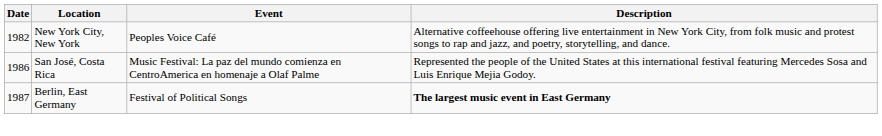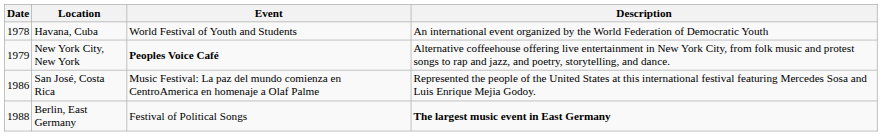 <table class="wikitable">
 <tr>
 <th>Date</th>
 <th>Location</th>
 <th>Event</th>
 <th>Description</th>
 </tr>
 <tr>
-<td>1982</td>
+<td>1978</td>
+<td>Havana, Cuba</td>
+<td>World Festival of Youth and Students</td>
+<td>An international event organized by the World Federation of Democratic Youth</td>
+</tr>
+<tr>
+<td>1979</td>
 <td>New York City, New York</td>
-<td>Peoples Voice Café</td>
+<td><strong>Peoples Voice Café</strong></td>
 <td>Alternative coffeehouse offering live entertainment in New York City, from folk music and protest songs to rap and jazz, and poetry, storytelling, and dance.</td>
 </tr>
 <tr>
 <td>1986</td>
 <td>San José, Costa Rica</td>
 <td>Music Festival: La paz del mundo comienza en CentroAmerica en homenaje a Olaf Palme</td>
 <td>Represented the people of the United States at this international festival featuring Mercedes Sosa and Luis Enrique Mejia Godoy.</td>
 </tr>
 <tr>
-<td>1987</td>
+<td>1988</td>
 <td>Berlin, East Germany</td>
 <td>Festival of Political Songs</td>
 <td><strong>The largest music event in East Germany</strong></td>
 </tr>
 </table>
